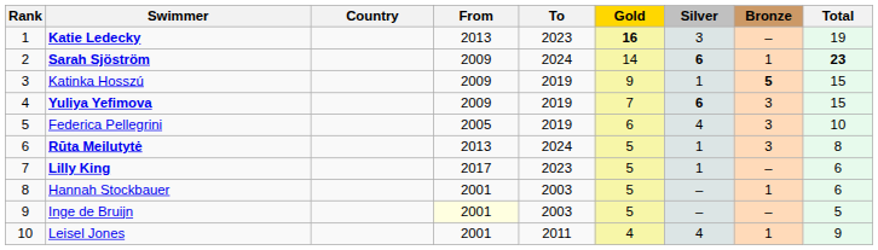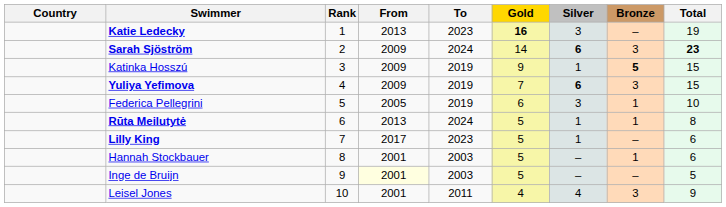 <table class="wikitable plainrowheaders" width=80% style="text-align:center;">
 <tr style="background-color:#EDEDED;">
+<th class="hintergrundfarbe5">Country</th>
+<th class="hintergrundfarbe5">Swimmer</th>
 <th class="hintergrundfarbe5" style="width:1em">Rank</th>
-<th class="hintergrundfarbe5">Swimmer</th>
-<th class="hintergrundfarbe5">Country</th>
 <th class="hintergrundfarbe5">From</th>
 <th class="hintergrundfarbe5">To</th>
 <th style="background:    gold; width:8%">Gold</th>
 <th style="background:  silver; width:8%">Silver</th>
 <th style="background: #CC9966; width:8%">Bronze</th>
 <th class="hintergrundfarbe5" style="width:8%">Total</th>
 </tr>
 <tr>
+<td align="left"></td>
+<td align="left"><strong><a href='#'>Katie Ledecky</a></strong></td>
 <td>1</td>
-<td align="left"><strong><a href='#'>Katie Ledecky</a></strong></td>
-<td align="left"></td>
 <td>2013</td>
 <td>2023</td>
 <td bgcolor="#F7F6A8"><strong>16</strong></td>
 <td bgcolor="#DCE5E5">3</td>
 <td bgcolor="#FFDAB9">–</td>
 <td bgcolor="#E7FAEC">19</td>
 </tr>
 <tr align="center">
+<td align="left"></td>
+<td align="left"><strong><a href='#'>Sarah Sjöström</a></strong></td>
 <td>2</td>
-<td align="left"><strong><a href='#'>Sarah Sjöström</a></strong></td>
-<td align="left"></td>
 <td>2009</td>
 <td>2024</td>
 <td bgcolor="#F7F6A8">14</td>
 <td bgcolor="#DCE5E5"><strong>6</strong></td>
-<td bgcolor="#FFDAB9">1</td>
+<td bgcolor="#FFDAB9">3</td>
 <td bgcolor="#E7FAEC"><strong>23</strong></td>
 </tr>
 <tr align="center">
+<td align="left"></td>
+<td align="left"><a href='#'>Katinka Hosszú</a></td>
 <td>3</td>
-<td align="left"><a href='#'>Katinka Hosszú</a></td>
-<td align="left"></td>
 <td>2009</td>
 <td>2019</td>
 <td bgcolor="#F7F6A8">9</td>
 <td bgcolor="#DCE5E5">1</td>
 <td bgcolor="#FFDAB9"><strong>5</strong></td>
 <td bgcolor="#E7FAEC">15</td>
 </tr>
 <tr align="center">
+<td align="left"></td>
+<td align="left"><strong><a href='#'>Yuliya Yefimova</a></strong></td>
 <td>4</td>
-<td align="left"><strong><a href='#'>Yuliya Yefimova</a></strong></td>
-<td align="left"></td>
 <td>2009</td>
 <td>2019</td>
 <td bgcolor="#F7F6A8">7</td>
 <td bgcolor="#DCE5E5"><strong>6</strong></td>
 <td bgcolor="#FFDAB9">3</td>
 <td bgcolor="#E7FAEC">15</td>
 </tr>
 <tr align="center">
+<td align="left"></td>
+<td align="left"><a href='#'>Federica Pellegrini</a></td>
 <td>5</td>
-<td align="left"><a href='#'>Federica Pellegrini</a></td>
-<td align="left"></td>
 <td>2005</td>
 <td>2019</td>
 <td bgcolor="#F7F6A8">6</td>
-<td bgcolor="#DCE5E5">4</td>
-<td bgcolor="#FFDAB9">3</td>
+<td bgcolor="#DCE5E5">3</td>
+<td bgcolor="#FFDAB9">1</td>
 <td bgcolor="#E7FAEC">10</td>
 </tr>
 <tr align="center">
+<td align="left"></td>
+<td align="left"><strong><a href='#'>Rūta Meilutytė</a></strong></td>
 <td>6</td>
-<td align="left"><strong><a href='#'>Rūta Meilutytė</a></strong></td>
-<td align="left"></td>
 <td>2013</td>
 <td>2024</td>
 <td bgcolor="#F7F6A8">5</td>
 <td bgcolor="#DCE5E5">1</td>
-<td bgcolor="#FFDAB9">3</td>
+<td bgcolor="#FFDAB9">1</td>
 <td bgcolor="#E7FAEC">8</td>
 </tr>
 <tr align="center">
+<td align="left"></td>
+<td align="left"><strong><a href='#'>Lilly King</a></strong></td>
 <td>7</td>
-<td align="left"><strong><a href='#'>Lilly King</a></strong></td>
-<td align="left"></td>
 <td>2017</td>
 <td>2023</td>
 <td bgcolor="#F7F6A8">5</td>
 <td bgcolor="#DCE5E5">1</td>
 <td bgcolor="#FFDAB9">–</td>
 <td bgcolor="#E7FAEC">6</td>
 </tr>
 <tr align="center">
+<td align="left"></td>
+<td align="left"><a href='#'>Hannah Stockbauer</a></td>
 <td>8</td>
-<td align="left"><a href='#'>Hannah Stockbauer</a></td>
-<td align="left"></td>
 <td>2001</td>
 <td>2003</td>
 <td bgcolor="#F7F6A8">5</td>
 <td bgcolor="#DCE5E5">–</td>
 <td bgcolor="#FFDAB9">1</td>
 <td bgcolor="#E7FAEC">6</td>
 </tr>
 <tr align="center">
+<td align="left"></td>
+<td align="left"><a href='#'>Inge de Bruijn</a></td>
 <td>9</td>
-<td align="left"><a href='#'>Inge de Bruijn</a></td>
-<td align="left"></td>
 <td style="background: lightyellow;">2001</td>
 <td>2003</td>
 <td bgcolor="#F7F6A8">5</td>
 <td bgcolor="#DCE5E5">–</td>
 <td bgcolor="#FFDAB9">–</td>
 <td bgcolor="#E7FAEC">5</td>
 </tr>
 <tr align="center">
+<td align="left"></td>
+<td align="left"><a href='#'>Leisel Jones</a></td>
 <td>10</td>
-<td align="left"><a href='#'>Leisel Jones</a></td>
-<td align="left"></td>
 <td>2001</td>
 <td>2011</td>
 <td bgcolor="#F7F6A8">4</td>
 <td bgcolor="#DCE5E5">4</td>
-<td bgcolor="#FFDAB9">1</td>
+<td bgcolor="#FFDAB9">3</td>
 <td bgcolor="#E7FAEC">9</td>
 </tr>
 </table>
